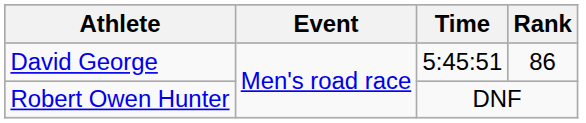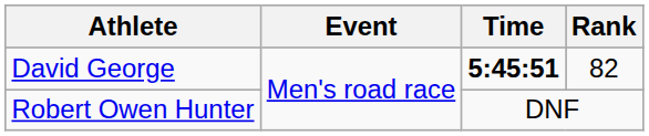 <table class=wikitable style="font-size:90%">
 <tr>
 <th>Athlete</th>
 <th>Event</th>
 <th>Time</th>
 <th>Rank</th>
 </tr>
 <tr align=center>
 <td align=left><a href='#'>David George</a></td>
 <td align=left rowspan=2><a href='#'>Men's road race</a></td>
-<td>5:45:51</td>
-<td>86</td>
+<td><strong>5:45:51</strong></td>
+<td>82</td>
 </tr>
 <tr align=center>
 <td align=left><a href='#'>Robert Owen Hunter</a></td>
 <td align=center colspan=2>DNF</td>
 </tr>
 </table>
